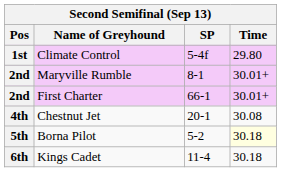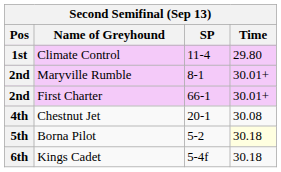 <table class="wikitable">
 <tr>
 <th colspan="6">Second Semifinal (Sep 13)</th>
 </tr>
 <tr>
 <th width=30>Pos</th>
 <th width=180>Name of Greyhound</th>
 <th width=50>SP</th>
 <th width=50>Time</th>
 </tr>
 <tr style="background: #f4caf9;">
 <th>1st</th>
 <td>Climate Control</td>
-<td>5-4f</td>
+<td>11-4</td>
 <td>29.80</td>
 </tr>
 <tr style="background: #f4caf9;">
 <th>2nd</th>
 <td>Maryville Rumble</td>
 <td>8-1</td>
 <td>30.01+</td>
 </tr>
 <tr style="background: #f4caf9;">
 <th>2nd</th>
 <td>First Charter</td>
 <td>66-1</td>
 <td>30.01+</td>
 </tr>
 <tr>
 <th>4th</th>
 <td>Chestnut Jet</td>
 <td>20-1</td>
 <td>30.08</td>
 </tr>
 <tr>
 <th>5th</th>
 <td>Borna Pilot</td>
 <td>5-2</td>
 <td style="background: lightyellow;">30.18</td>
 </tr>
 <tr>
 <th>6th</th>
 <td>Kings Cadet</td>
-<td>11-4</td>
+<td>5-4f</td>
 <td>30.18</td>
 </tr>
 </table>
